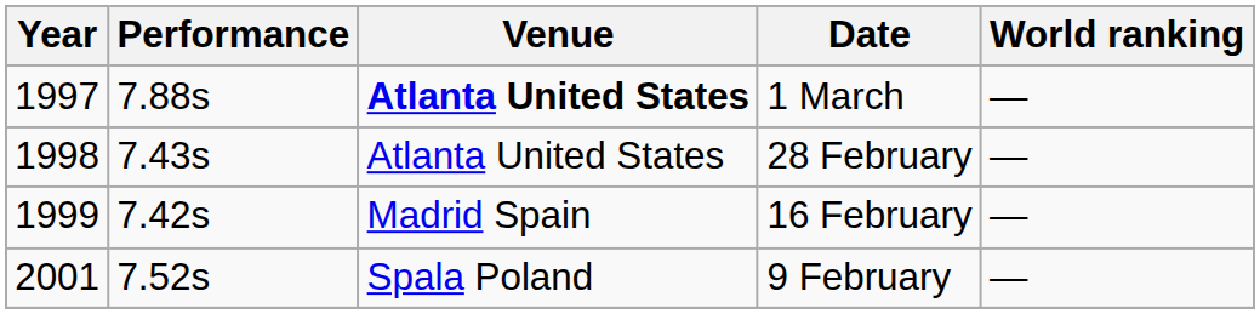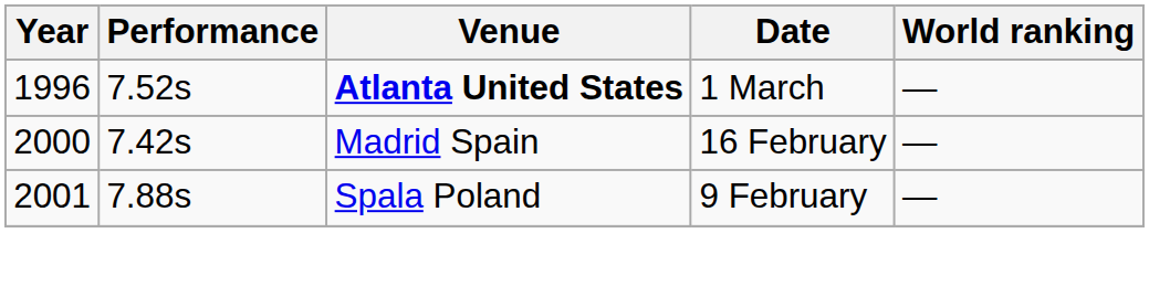 <table class="wikitable">
 <tr>
 <th>Year</th>
 <th>Performance</th>
 <th>Venue</th>
 <th>Date</th>
 <th>World ranking</th>
 </tr>
 <tr>
-<td>1997</td>
-<td>7.88s</td>
+<td>1996</td>
+<td>7.52s</td>
 <td><strong><a href='#'>Atlanta</a> United States</strong></td>
 <td>1 March</td>
 <td>—</td>
 </tr>
 <tr>
-<td>1998</td>
-<td>7.43s</td>
-<td><a href='#'>Atlanta</a> United States</td>
-<td>28 February</td>
-<td>—</td>
-</tr>
-<tr>
-<td>1999</td>
+<td>2000</td>
 <td>7.42s</td>
 <td><a href='#'>Madrid</a> Spain</td>
 <td>16 February</td>
 <td>—</td>
 </tr>
 <tr>
 <td>2001</td>
-<td>7.52s</td>
+<td>7.88s</td>
 <td><a href='#'>Spala</a> Poland</td>
 <td>9 February</td>
 <td>—</td>
 </tr>
 <tr>
 </tr>
 </table>
